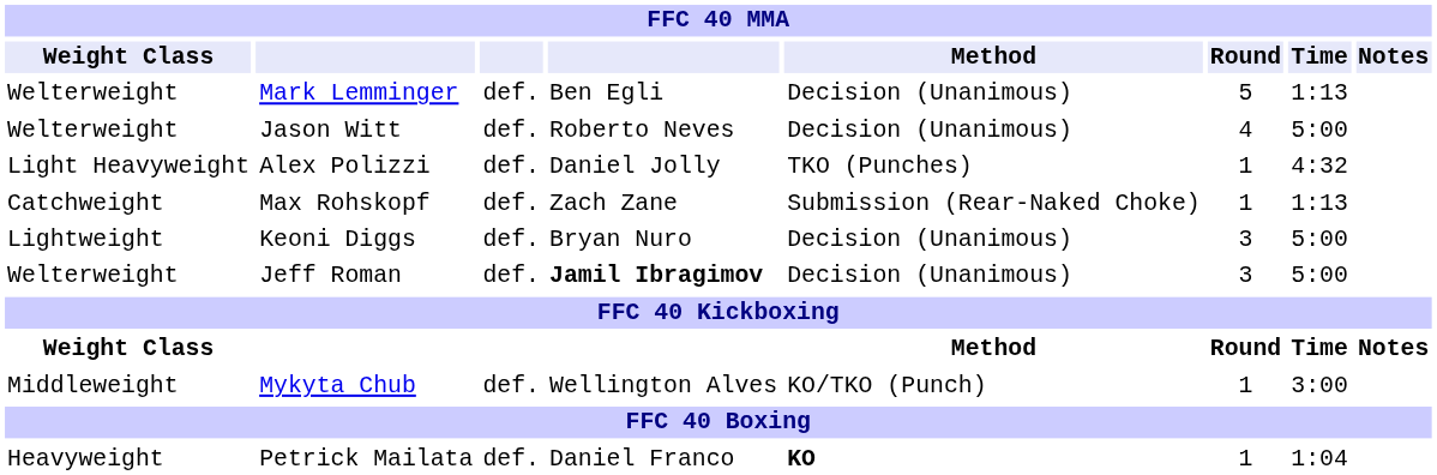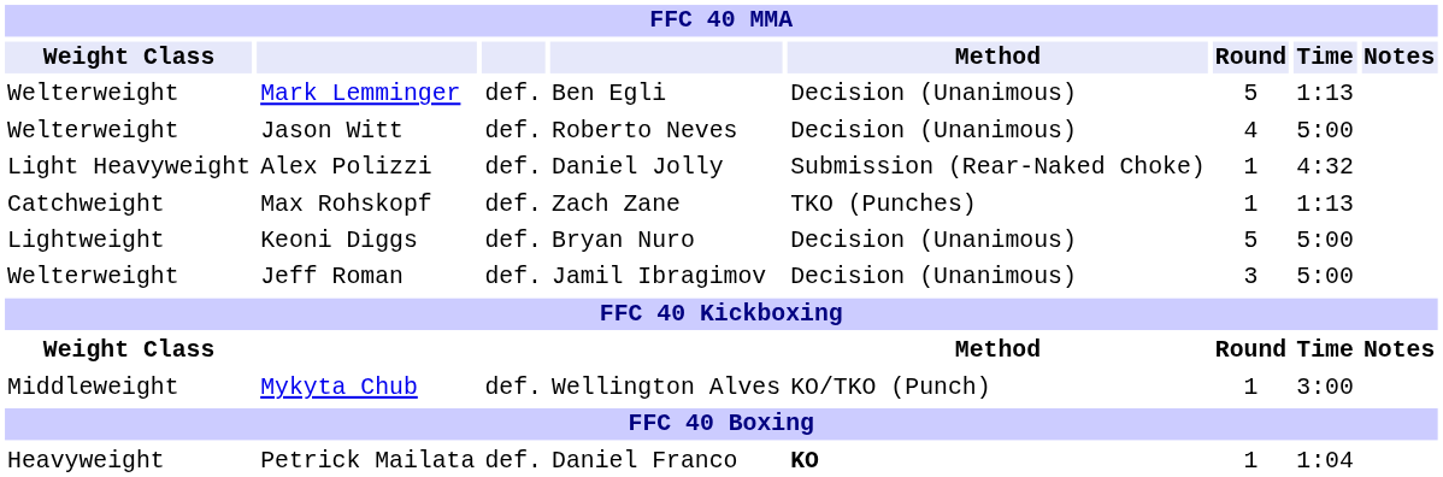 <table class="toccolours" style="font-size: 75%;">
 <tr>
 <th colspan="8" style="background-color: #ccf; color: #000080; text-align: center;"><strong>FFC 40 MMA</strong></th>
 </tr>
 <tr>
 <th colspan="1" style="background-color: #E6E8FA; color: #000000; text-align: center;">Weight Class</th>
 <th colspan="1" style="background-color: #E6E8FA; color: #000000; text-align: center;"></th>
 <th colspan="1" style="background-color: #E6E8FA; color: #000000; text-align: center;"></th>
 <th colspan="1" style="background-color: #E6E8FA; color: #000000; text-align: center;"></th>
 <th colspan="1" style="background-color: #E6E8FA; color: #000000; text-align: center;">Method</th>
 <th colspan="1" style="background-color: #E6E8FA; color: #000000; text-align: center;">Round</th>
 <th colspan="1" style="background-color: #E6E8FA; color: #000000; text-align: center;">Time</th>
 <th colspan="1" style="background-color: #E6E8FA; color: #000000; text-align: center;">Notes</th>
 </tr>
 <tr>
 <td>Welterweight</td>
 <td><a href='#'>Mark Lemminger</a></td>
 <td>def.</td>
 <td>Ben Egli</td>
 <td>Decision (Unanimous)</td>
 <td align="center">5</td>
 <td align="center">1:13</td>
 <td></td>
 </tr>
 <tr>
 <td>Welterweight</td>
 <td>Jason Witt</td>
 <td>def.</td>
 <td>Roberto Neves</td>
 <td>Decision (Unanimous)</td>
 <td align="center">4</td>
 <td align="center">5:00</td>
 <td></td>
 </tr>
 <tr>
 <td>Light Heavyweight</td>
 <td>Alex Polizzi</td>
 <td>def.</td>
 <td>Daniel Jolly</td>
-<td>TKO (Punches)</td>
+<td>Submission (Rear-Naked Choke)</td>
 <td align="center">1</td>
 <td align="center">4:32</td>
 <td></td>
 </tr>
 <tr>
 <td>Catchweight</td>
 <td>Max Rohskopf</td>
 <td>def.</td>
 <td>Zach Zane</td>
-<td>Submission (Rear-Naked Choke)</td>
+<td>TKO (Punches)</td>
 <td align="center">1</td>
 <td align="center">1:13</td>
 <td></td>
 </tr>
 <tr>
 <td>Lightweight</td>
 <td>Keoni Diggs</td>
 <td>def.</td>
 <td>Bryan Nuro</td>
 <td>Decision (Unanimous)</td>
-<td align="center">3</td>
+<td align="center">5</td>
 <td align="center">5:00</td>
 <td></td>
 </tr>
 <tr>
 <td>Welterweight</td>
 <td>Jeff Roman</td>
 <td>def.</td>
-<td><strong>Jamil Ibragimov</strong></td>
+<td>Jamil Ibragimov</td>
 <td>Decision (Unanimous)</td>
 <td align="center">3</td>
 <td align="center">5:00</td>
 <td></td>
 </tr>
 <tr>
 <th colspan="8" style="background-color: #ccf; color: #000080; text-align: center;"><strong>FFC 40 Kickboxing</strong></th>
 </tr>
 <tr>
 <th colspan="1">Weight Class</th>
 <th colspan="1"></th>
 <th colspan="1"></th>
 <th colspan="1"></th>
 <th colspan="1">Method</th>
 <th colspan="1">Round</th>
 <th colspan="1">Time</th>
 <th colspan="1">Notes</th>
 </tr>
 <tr>
 <td>Middleweight</td>
 <td><a href='#'>Mykyta Chub</a></td>
 <td>def.</td>
 <td>Wellington Alves</td>
 <td>KO/TKO (Punch)</td>
 <td align="center">1</td>
 <td align="center">3:00</td>
 <td></td>
 </tr>
 <tr>
 <th colspan="8" style="background-color: #ccf; color: #000080; text-align: center;"><strong>FFC 40 Boxing</strong></th>
 </tr>
 <tr>
 <td>Heavyweight</td>
 <td>Petrick Mailata</td>
 <td>def.</td>
 <td>Daniel Franco</td>
 <td><strong>KO</strong></td>
 <td align="center">1</td>
 <td align="center">1:04</td>
 <td></td>
 </tr>
 </table>
